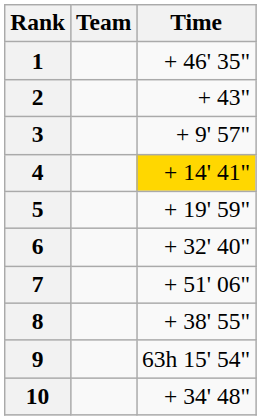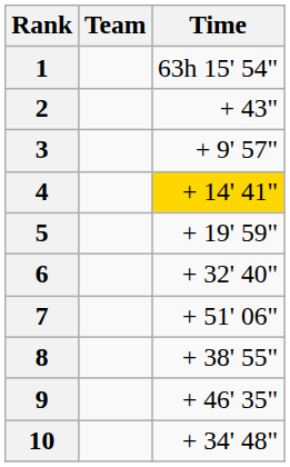 <table class="wikitable">
 <tr>
 <th scope="col">Rank</th>
 <th scope="col">Team</th>
 <th scope="col">Time</th>
 </tr>
 <tr>
 <th scope="row">1</th>
 <td> </td>
-<td align="right">+ 46' 35"</td>
+<td align="right">63h 15' 54"</td>
 </tr>
 <tr>
 <th scope="row">2</th>
 <td> </td>
 <td align="right">+ 43"</td>
 </tr>
 <tr>
 <th scope="row">3</th>
 <td> </td>
 <td align="right">+ 9' 57"</td>
 </tr>
 <tr>
 <th scope="row">4</th>
 <td> </td>
 <td align="right" style="background: gold;">+ 14' 41"</td>
 </tr>
 <tr>
 <th scope="row">5</th>
 <td> </td>
 <td align="right">+ 19' 59"</td>
 </tr>
 <tr>
 <th scope="row">6</th>
 <td> </td>
 <td align="right">+ 32' 40"</td>
 </tr>
 <tr>
 <th scope="row">7</th>
 <td> </td>
 <td align="right">+ 51' 06"</td>
 </tr>
 <tr>
 <th scope="row">8</th>
 <td> </td>
 <td align="right">+ 38' 55"</td>
 </tr>
 <tr>
 <th scope="row">9</th>
 <td> </td>
-<td align="right">63h 15' 54"</td>
+<td align="right">+ 46' 35"</td>
 </tr>
 <tr>
 <th scope="row">10</th>
 <td> </td>
 <td align="right">+ 34' 48"</td>
 </tr>
 </table>
